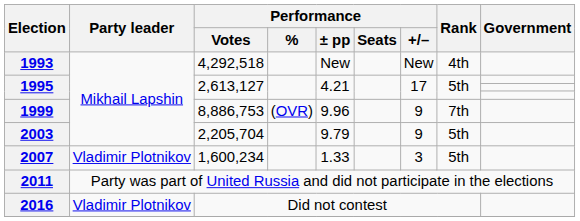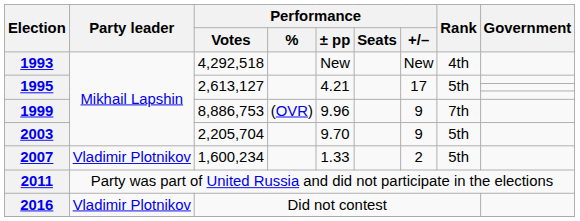 <table class=wikitable style=text-align:center>
 <tr>
 <th rowspan="2"><strong>Election</strong></th>
 <th rowspan="2">Party leader</th>
 <th colspan="5" scope="col">Performance</th>
 <th rowspan="2">Rank</th>
 <th rowspan="2">Government</th>
 </tr>
 <tr>
 <th><strong>Votes</strong></th>
 <th><strong>%</strong></th>
 <th><strong>± pp</strong></th>
 <th><strong>Seats</strong></th>
 <th><strong>+/–</strong></th>
 </tr>
 <tr>
 <th><a href='#'>1993</a></th>
 <td rowspan="6"><a href='#'>Mikhail Lapshin</a></td>
 <td>4,292,518</td>
 <td></td>
 <td>New</td>
 <td></td>
 <td>New</td>
 <td>4th</td>
 <td></td>
 </tr>
 <tr>
 <th rowspan="3"><a href='#'>1995</a></th>
 <td rowspan="3">2,613,127</td>
 <td rowspan="3"></td>
 <td rowspan="3"> 4.21</td>
 <td rowspan="3"></td>
 <td rowspan="3"> 17</td>
 <td rowspan="3"> 5th</td>
 <td></td>
 </tr>
 <tr>
 <td></td>
 </tr>
 <tr>
 <td></td>
 </tr>
 <tr>
 <th><a href='#'>1999</a></th>
 <td>8,886,753</td>
 <td> (<a href='#'>OVR</a>)</td>
 <td> 9.96</td>
 <td></td>
 <td> 9</td>
 <td> 7th</td>
 <td></td>
 </tr>
 <tr>
 <th><a href='#'>2003</a></th>
 <td>2,205,704</td>
 <td></td>
-<td> 9.79</td>
+<td> 9.70</td>
 <td></td>
 <td> 9</td>
 <td> 5th</td>
 <td></td>
 </tr>
 <tr>
 <th><a href='#'>2007</a></th>
 <td><a href='#'>Vladimir Plotnikov</a></td>
 <td>1,600,234</td>
 <td></td>
 <td> 1.33</td>
 <td></td>
-<td> 3</td>
+<td> 2</td>
 <td> 5th</td>
 <td></td>
 </tr>
 <tr>
 <th><a href='#'>2011</a></th>
 <td rowspan=1 colspan=8>Party was part of <a href='#'>United Russia</a> and did not participate in the elections</td>
 </tr>
 <tr>
 <th><a href='#'>2016</a></th>
 <td><a href='#'>Vladimir Plotnikov</a></td>
 <td rowspan=1 colspan=6>Did not contest</td>
 <td></td>
 </tr>
 <tr>
 </tr>
 </table>
